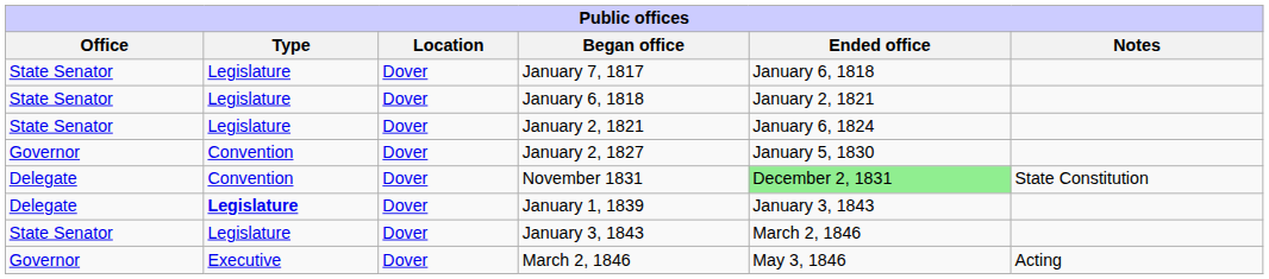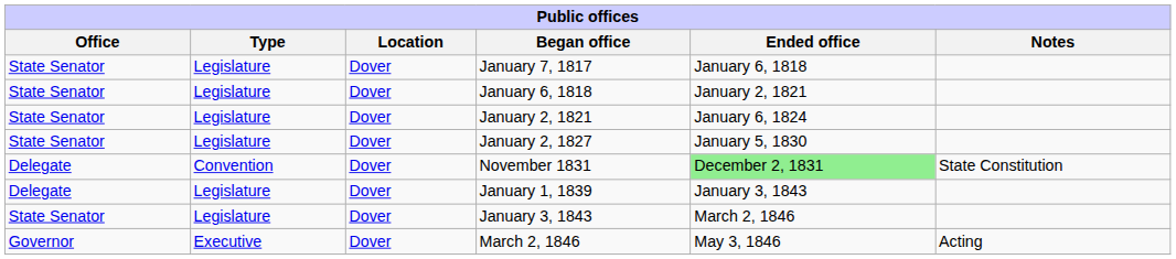 <table class=wikitable style="width: 94%" style="text-align: center;" align="center">
 <tr bgcolor=#cccccc>
 <th colspan=7 style="background: #ccccff;">Public offices</th>
 </tr>
 <tr>
 <th><strong>Office</strong></th>
 <th><strong>Type</strong></th>
 <th><strong>Location</strong></th>
 <th><strong>Began office</strong></th>
 <th><strong>Ended office</strong></th>
 <th><strong>Notes</strong></th>
 </tr>
 <tr>
 <td><a href='#'>State Senator</a></td>
 <td><a href='#'>Legislature</a></td>
 <td><a href='#'>Dover</a></td>
 <td>January 7, 1817</td>
 <td>January 6, 1818</td>
 <td></td>
 </tr>
 <tr>
 <td><a href='#'>State Senator</a></td>
 <td><a href='#'>Legislature</a></td>
 <td><a href='#'>Dover</a></td>
 <td>January 6, 1818</td>
 <td>January 2, 1821</td>
 <td></td>
 </tr>
 <tr>
 <td><a href='#'>State Senator</a></td>
 <td><a href='#'>Legislature</a></td>
 <td><a href='#'>Dover</a></td>
 <td>January 2, 1821</td>
 <td>January 6, 1824</td>
 <td></td>
 </tr>
 <tr>
-<td><a href='#'>Governor</a></td>
-<td><a href='#'>Convention</a></td>
+<td><a href='#'>State Senator</a></td>
+<td><a href='#'>Legislature</a></td>
 <td><a href='#'>Dover</a></td>
 <td>January 2, 1827</td>
 <td>January 5, 1830</td>
 <td></td>
 </tr>
 <tr>
 <td><a href='#'>Delegate</a></td>
 <td><a href='#'>Convention</a></td>
 <td><a href='#'>Dover</a></td>
 <td>November 1831</td>
 <td style="background: lightgreen;">December 2, 1831</td>
 <td>State Constitution</td>
 </tr>
 <tr>
 <td><a href='#'>Delegate</a></td>
-<td><strong><a href='#'>Legislature</a></strong></td>
+<td><a href='#'>Legislature</a></td>
 <td><a href='#'>Dover</a></td>
 <td>January 1, 1839</td>
 <td>January 3, 1843</td>
 <td></td>
 </tr>
 <tr>
 <td><a href='#'>State Senator</a></td>
 <td><a href='#'>Legislature</a></td>
 <td><a href='#'>Dover</a></td>
 <td>January 3, 1843</td>
 <td>March 2, 1846</td>
 <td></td>
 </tr>
 <tr>
 <td><a href='#'>Governor</a></td>
 <td><a href='#'>Executive</a></td>
 <td><a href='#'>Dover</a></td>
 <td>March 2, 1846</td>
 <td>May 3, 1846</td>
 <td>Acting</td>
 </tr>
 </table>
